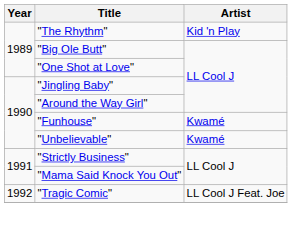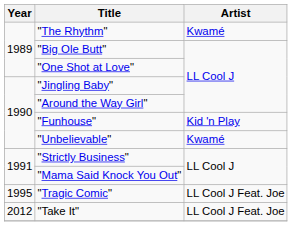 <table class="wikitable">
 <tr>
 <th>Year</th>
 <th>Title</th>
 <th>Artist</th>
 </tr>
 <tr>
 <td rowspan=3>1989</td>
 <td>"<a href='#'>The Rhythm</a>"</td>
-<td><a href='#'>Kid 'n Play</a></td>
+<td><a href='#'>Kwamé</a></td>
 </tr>
 <tr>
 <td>"<a href='#'>Big Ole Butt</a>"</td>
 <td rowspan=4><a href='#'>LL Cool J</a></td>
 </tr>
 <tr>
 <td>"<a href='#'>One Shot at Love</a>"</td>
 </tr>
 <tr>
 <td rowspan=4>1990</td>
 <td>"<a href='#'>Jingling Baby</a>"</td>
 </tr>
 <tr>
 <td>"<a href='#'>Around the Way Girl</a>"</td>
 </tr>
 <tr>
 <td>"<a href='#'>Funhouse</a>"</td>
-<td><a href='#'>Kwamé</a></td>
+<td><a href='#'>Kid 'n Play</a></td>
 </tr>
 <tr>
 <td>"<a href='#'>Unbelievable</a>"</td>
 <td><a href='#'>Kwamé</a></td>
 </tr>
 <tr>
 <td rowspan=2>1991</td>
 <td>"<a href='#'>Strictly Business</a>"</td>
 <td rowspan=2>LL Cool J</td>
 </tr>
 <tr>
 <td>"<a href='#'>Mama Said Knock You Out</a>"</td>
 </tr>
 <tr>
-<td>1992</td>
+<td>1995</td>
 <td>"<a href='#'>Tragic Comic</a>"</td>
+<td>LL Cool J Feat. Joe</td>
+</tr>
+<tr>
+<td>2012</td>
+<td>"Take It"</td>
 <td>LL Cool J Feat. Joe</td>
 </tr>
 <tr>
 </tr>
 </table>
